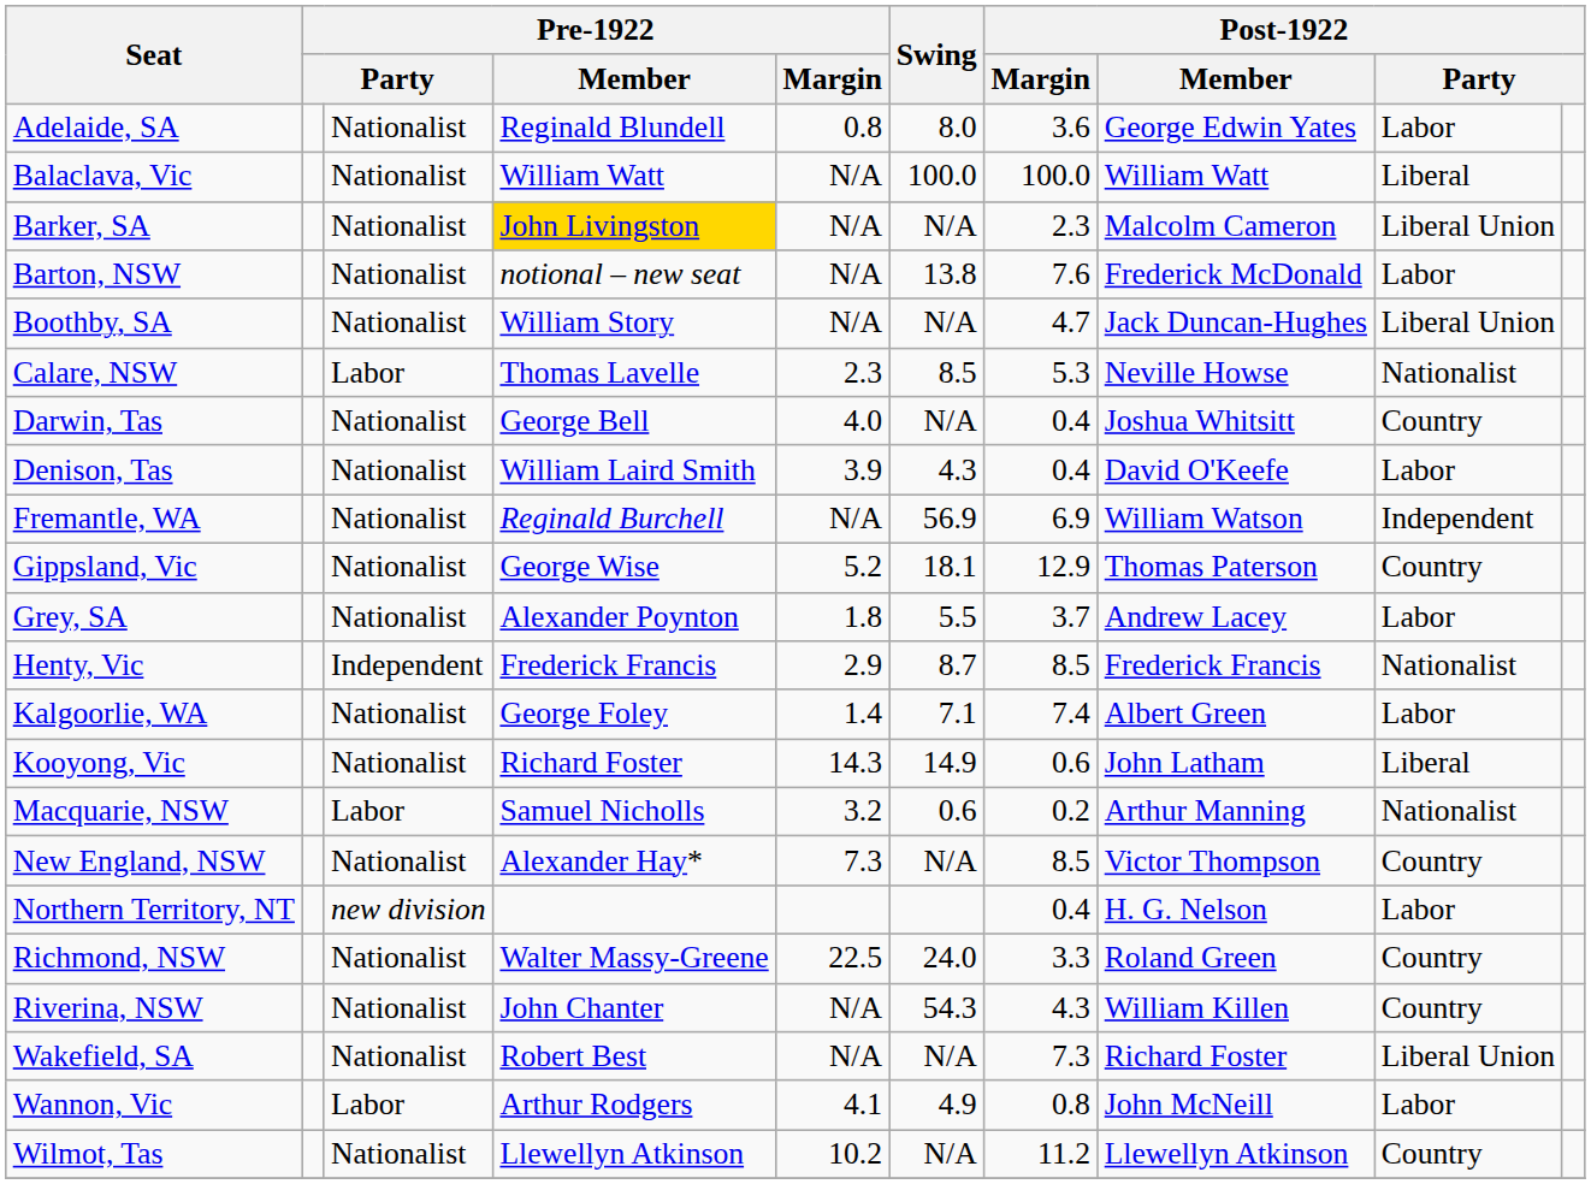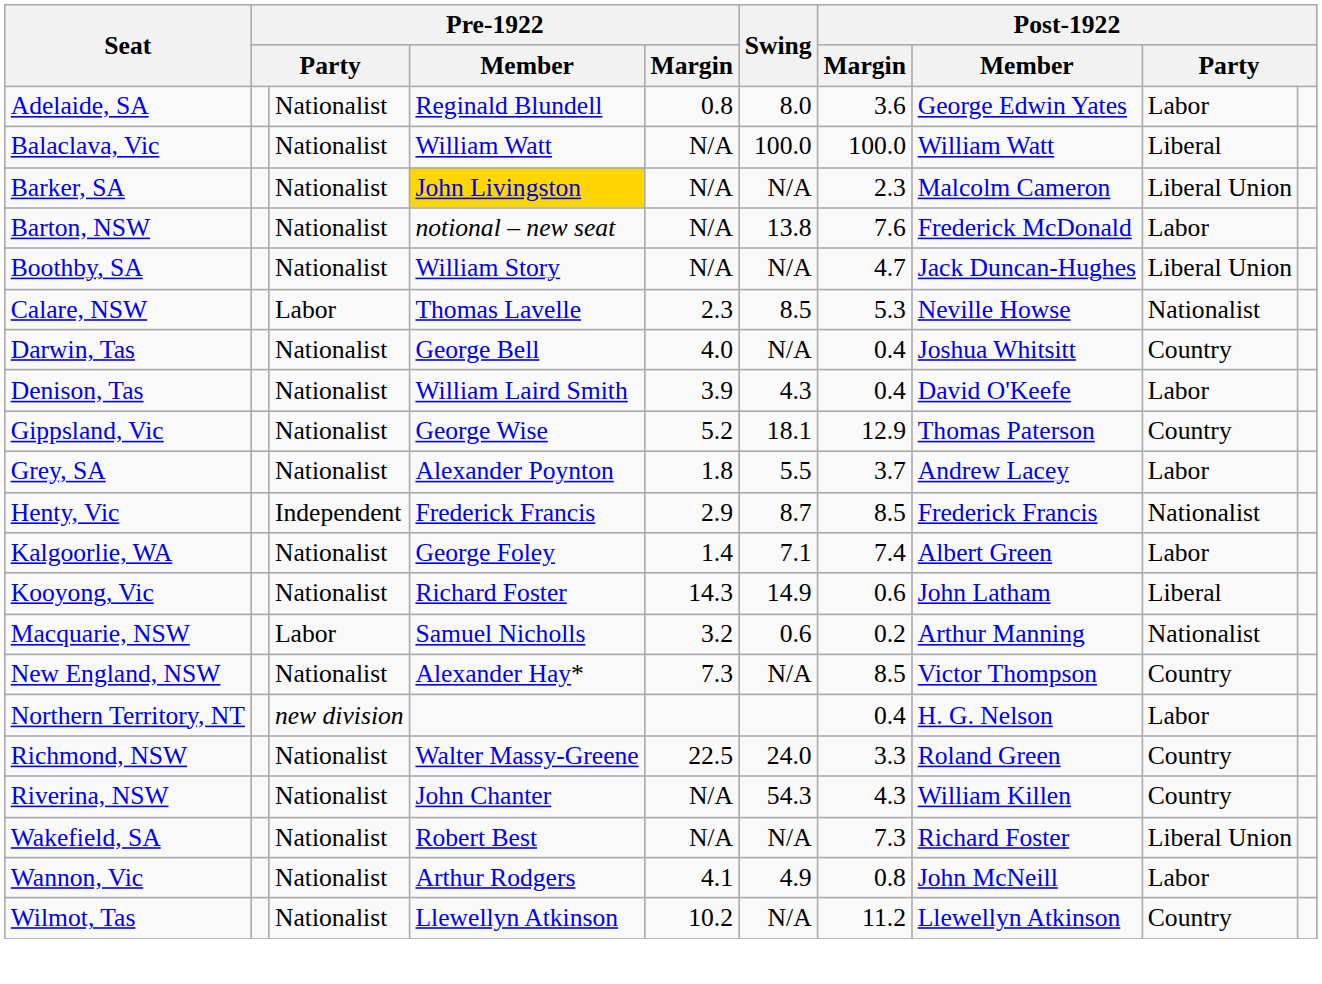 <table class="wikitable">
 <tr>
 <th rowspan="2">Seat</th>
 <th colspan="4">Pre-1922</th>
 <th rowspan="2">Swing</th>
 <th colspan="4">Post-1922</th>
 </tr>
 <tr>
 <th colspan="2">Party</th>
 <th>Member</th>
 <th>Margin</th>
 <th>Margin</th>
 <th>Member</th>
 <th colspan="2">Party</th>
 </tr>
 <tr>
 <td><a href='#'>Adelaide, SA</a></td>
 <td> </td>
 <td>Nationalist</td>
 <td><a href='#'>Reginald Blundell</a></td>
 <td style="text-align:right;">0.8</td>
 <td style="text-align:right;">8.0</td>
 <td style="text-align:right;">3.6</td>
 <td><a href='#'>George Edwin Yates</a></td>
 <td>Labor</td>
 <td> </td>
 </tr>
 <tr>
 <td><a href='#'>Balaclava, Vic</a></td>
 <td> </td>
 <td>Nationalist</td>
 <td><a href='#'>William Watt</a></td>
 <td style="text-align:right;">N/A</td>
 <td style="text-align:right;">100.0</td>
 <td style="text-align:right;">100.0</td>
 <td><a href='#'>William Watt</a></td>
 <td>Liberal</td>
 <td> </td>
 </tr>
 <tr>
 <td><a href='#'>Barker, SA</a></td>
 <td> </td>
 <td>Nationalist</td>
 <td style="background: gold;"><a href='#'>John Livingston</a></td>
 <td style="text-align:right;">N/A</td>
 <td style="text-align:right;">N/A</td>
 <td style="text-align:right;">2.3</td>
 <td><a href='#'>Malcolm Cameron</a></td>
 <td>Liberal Union</td>
 <td> </td>
 </tr>
 <tr>
 <td><a href='#'>Barton, NSW</a></td>
 <td> </td>
 <td>Nationalist</td>
 <td><em>notional – new seat</em></td>
 <td style="text-align:right;">N/A</td>
 <td style="text-align:right;">13.8</td>
 <td style="text-align:right;">7.6</td>
 <td><a href='#'>Frederick McDonald</a></td>
 <td>Labor</td>
 <td> </td>
 </tr>
 <tr>
 <td><a href='#'>Boothby, SA</a></td>
 <td> </td>
 <td>Nationalist</td>
 <td><a href='#'>William Story</a></td>
 <td style="text-align:right;">N/A</td>
 <td style="text-align:right;">N/A</td>
 <td style="text-align:right;">4.7</td>
 <td><a href='#'>Jack Duncan-Hughes</a></td>
 <td>Liberal Union</td>
 <td> </td>
 </tr>
 <tr>
 <td><a href='#'>Calare, NSW</a></td>
 <td> </td>
 <td>Labor</td>
 <td><a href='#'>Thomas Lavelle</a></td>
 <td style="text-align:right;">2.3</td>
 <td style="text-align:right;">8.5</td>
 <td style="text-align:right;">5.3</td>
 <td><a href='#'>Neville Howse</a></td>
 <td>Nationalist</td>
 <td> </td>
 </tr>
 <tr>
 <td><a href='#'>Darwin, Tas</a></td>
 <td> </td>
 <td>Nationalist</td>
 <td><a href='#'>George Bell</a></td>
 <td style="text-align:right;">4.0</td>
 <td style="text-align:right;">N/A</td>
 <td style="text-align:right;">0.4</td>
 <td><a href='#'>Joshua Whitsitt</a></td>
 <td>Country</td>
 <td> </td>
 </tr>
 <tr>
 <td><a href='#'>Denison, Tas</a></td>
 <td> </td>
 <td>Nationalist</td>
 <td><a href='#'>William Laird Smith</a></td>
 <td style="text-align:right;">3.9</td>
 <td style="text-align:right;">4.3</td>
 <td style="text-align:right;">0.4</td>
 <td><a href='#'>David O'Keefe</a></td>
 <td>Labor</td>
-<td> </td>
-</tr>
-<tr>
-<td><a href='#'>Fremantle, WA</a></td>
-<td> </td>
-<td>Nationalist</td>
-<td><em><a href='#'>Reginald Burchell</a></em></td>
-<td style="text-align:right;">N/A</td>
-<td style="text-align:right;">56.9</td>
-<td style="text-align:right;">6.9</td>
-<td><a href='#'>William Watson</a></td>
-<td>Independent</td>
 <td> </td>
 </tr>
 <tr>
 <td><a href='#'>Gippsland, Vic</a></td>
 <td> </td>
 <td>Nationalist</td>
 <td><a href='#'>George Wise</a></td>
 <td style="text-align:right;">5.2</td>
 <td style="text-align:right;">18.1</td>
 <td style="text-align:right;">12.9</td>
 <td><a href='#'>Thomas Paterson</a></td>
 <td>Country</td>
 <td> </td>
 </tr>
 <tr>
 <td><a href='#'>Grey, SA</a></td>
 <td> </td>
 <td>Nationalist</td>
 <td><a href='#'>Alexander Poynton</a></td>
 <td style="text-align:right;">1.8</td>
 <td style="text-align:right;">5.5</td>
 <td style="text-align:right;">3.7</td>
 <td><a href='#'>Andrew Lacey</a></td>
 <td>Labor</td>
 <td> </td>
 </tr>
 <tr>
 <td><a href='#'>Henty, Vic</a></td>
 <td> </td>
 <td>Independent</td>
 <td><a href='#'>Frederick Francis</a></td>
 <td style="text-align:right;">2.9</td>
 <td style="text-align:right;">8.7</td>
 <td style="text-align:right;">8.5</td>
 <td><a href='#'>Frederick Francis</a></td>
 <td>Nationalist</td>
 <td> </td>
 </tr>
 <tr>
 <td><a href='#'>Kalgoorlie, WA</a></td>
 <td> </td>
 <td>Nationalist</td>
 <td><a href='#'>George Foley</a></td>
 <td style="text-align:right;">1.4</td>
 <td style="text-align:right;">7.1</td>
 <td style="text-align:right;">7.4</td>
 <td><a href='#'>Albert Green</a></td>
 <td>Labor</td>
 <td> </td>
 </tr>
 <tr>
 <td><a href='#'>Kooyong, Vic</a></td>
 <td> </td>
 <td>Nationalist</td>
 <td><a href='#'>Richard Foster</a></td>
 <td style="text-align:right;">14.3</td>
 <td style="text-align:right;">14.9</td>
 <td style="text-align:right;">0.6</td>
 <td><a href='#'>John Latham</a></td>
 <td>Liberal</td>
 <td> </td>
 </tr>
 <tr>
 <td><a href='#'>Macquarie, NSW</a></td>
 <td> </td>
 <td>Labor</td>
 <td><a href='#'>Samuel Nicholls</a></td>
 <td style="text-align:right;">3.2</td>
 <td style="text-align:right;">0.6</td>
 <td style="text-align:right;">0.2</td>
 <td><a href='#'>Arthur Manning</a></td>
 <td>Nationalist</td>
 <td> </td>
 </tr>
 <tr>
 <td><a href='#'>New England, NSW</a></td>
 <td> </td>
 <td>Nationalist</td>
 <td><a href='#'>Alexander Hay</a>*</td>
 <td style="text-align:right;">7.3</td>
 <td style="text-align:right;">N/A</td>
 <td style="text-align:right;">8.5</td>
 <td><a href='#'>Victor Thompson</a></td>
 <td>Country</td>
 <td> </td>
 </tr>
 <tr>
 <td><a href='#'>Northern Territory, NT</a></td>
 <td></td>
 <td><em>new division</em></td>
 <td></td>
 <td></td>
 <td></td>
 <td style="text-align:right;">0.4</td>
 <td><a href='#'>H. G. Nelson</a></td>
 <td>Labor</td>
 <td> </td>
 </tr>
 <tr>
 <td><a href='#'>Richmond, NSW</a></td>
 <td> </td>
 <td>Nationalist</td>
 <td><a href='#'>Walter Massy-Greene</a></td>
 <td style="text-align:right;">22.5</td>
 <td style="text-align:right;">24.0</td>
 <td style="text-align:right;">3.3</td>
 <td><a href='#'>Roland Green</a></td>
 <td>Country</td>
 <td> </td>
 </tr>
 <tr>
 <td><a href='#'>Riverina, NSW</a></td>
 <td> </td>
 <td>Nationalist</td>
 <td><a href='#'>John Chanter</a></td>
 <td style="text-align:right;">N/A</td>
 <td style="text-align:right;">54.3</td>
 <td style="text-align:right;">4.3</td>
 <td><a href='#'>William Killen</a></td>
 <td>Country</td>
 <td> </td>
 </tr>
 <tr>
 <td><a href='#'>Wakefield, SA</a></td>
 <td> </td>
 <td>Nationalist</td>
 <td><a href='#'>Robert Best</a></td>
 <td style="text-align:right;">N/A</td>
 <td style="text-align:right;">N/A</td>
 <td style="text-align:right;">7.3</td>
 <td><a href='#'>Richard Foster</a></td>
 <td>Liberal Union</td>
 <td> </td>
 </tr>
 <tr>
 <td><a href='#'>Wannon, Vic</a></td>
 <td> </td>
-<td>Labor</td>
+<td>Nationalist</td>
 <td><a href='#'>Arthur Rodgers</a></td>
 <td style="text-align:right;">4.1</td>
 <td style="text-align:right;">4.9</td>
 <td style="text-align:right;">0.8</td>
 <td><a href='#'>John McNeill</a></td>
 <td>Labor</td>
 <td> </td>
 </tr>
 <tr>
 <td><a href='#'>Wilmot, Tas</a></td>
 <td> </td>
 <td>Nationalist</td>
 <td><a href='#'>Llewellyn Atkinson</a></td>
 <td style="text-align:right;">10.2</td>
 <td style="text-align:right;">N/A</td>
 <td style="text-align:right;">11.2</td>
 <td><a href='#'>Llewellyn Atkinson</a></td>
 <td>Country</td>
 <td> </td>
 </tr>
 <tr>
 </tr>
 </table>
